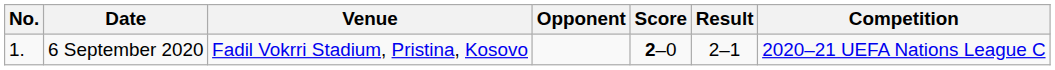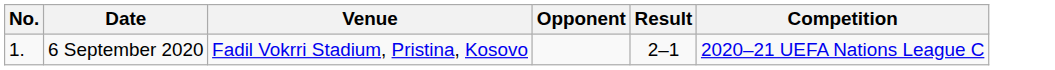 <table class="wikitable">
 <tr>
 <th>No.</th>
 <th>Date</th>
 <th>Venue</th>
 <th>Opponent</th>
-<th>Score</th>
 <th>Result</th>
 <th>Competition</th>
 </tr>
 <tr>
 <td>1.</td>
 <td>6 September 2020</td>
 <td><a href='#'>Fadil Vokrri Stadium</a>, <a href='#'>Pristina</a>, <a href='#'>Kosovo</a></td>
 <td></td>
-<td align=center><strong>2</strong>–0</td>
 <td align=center>2–1</td>
 <td><a href='#'>2020–21 UEFA Nations League C</a></td>
 </tr>
 </table>
